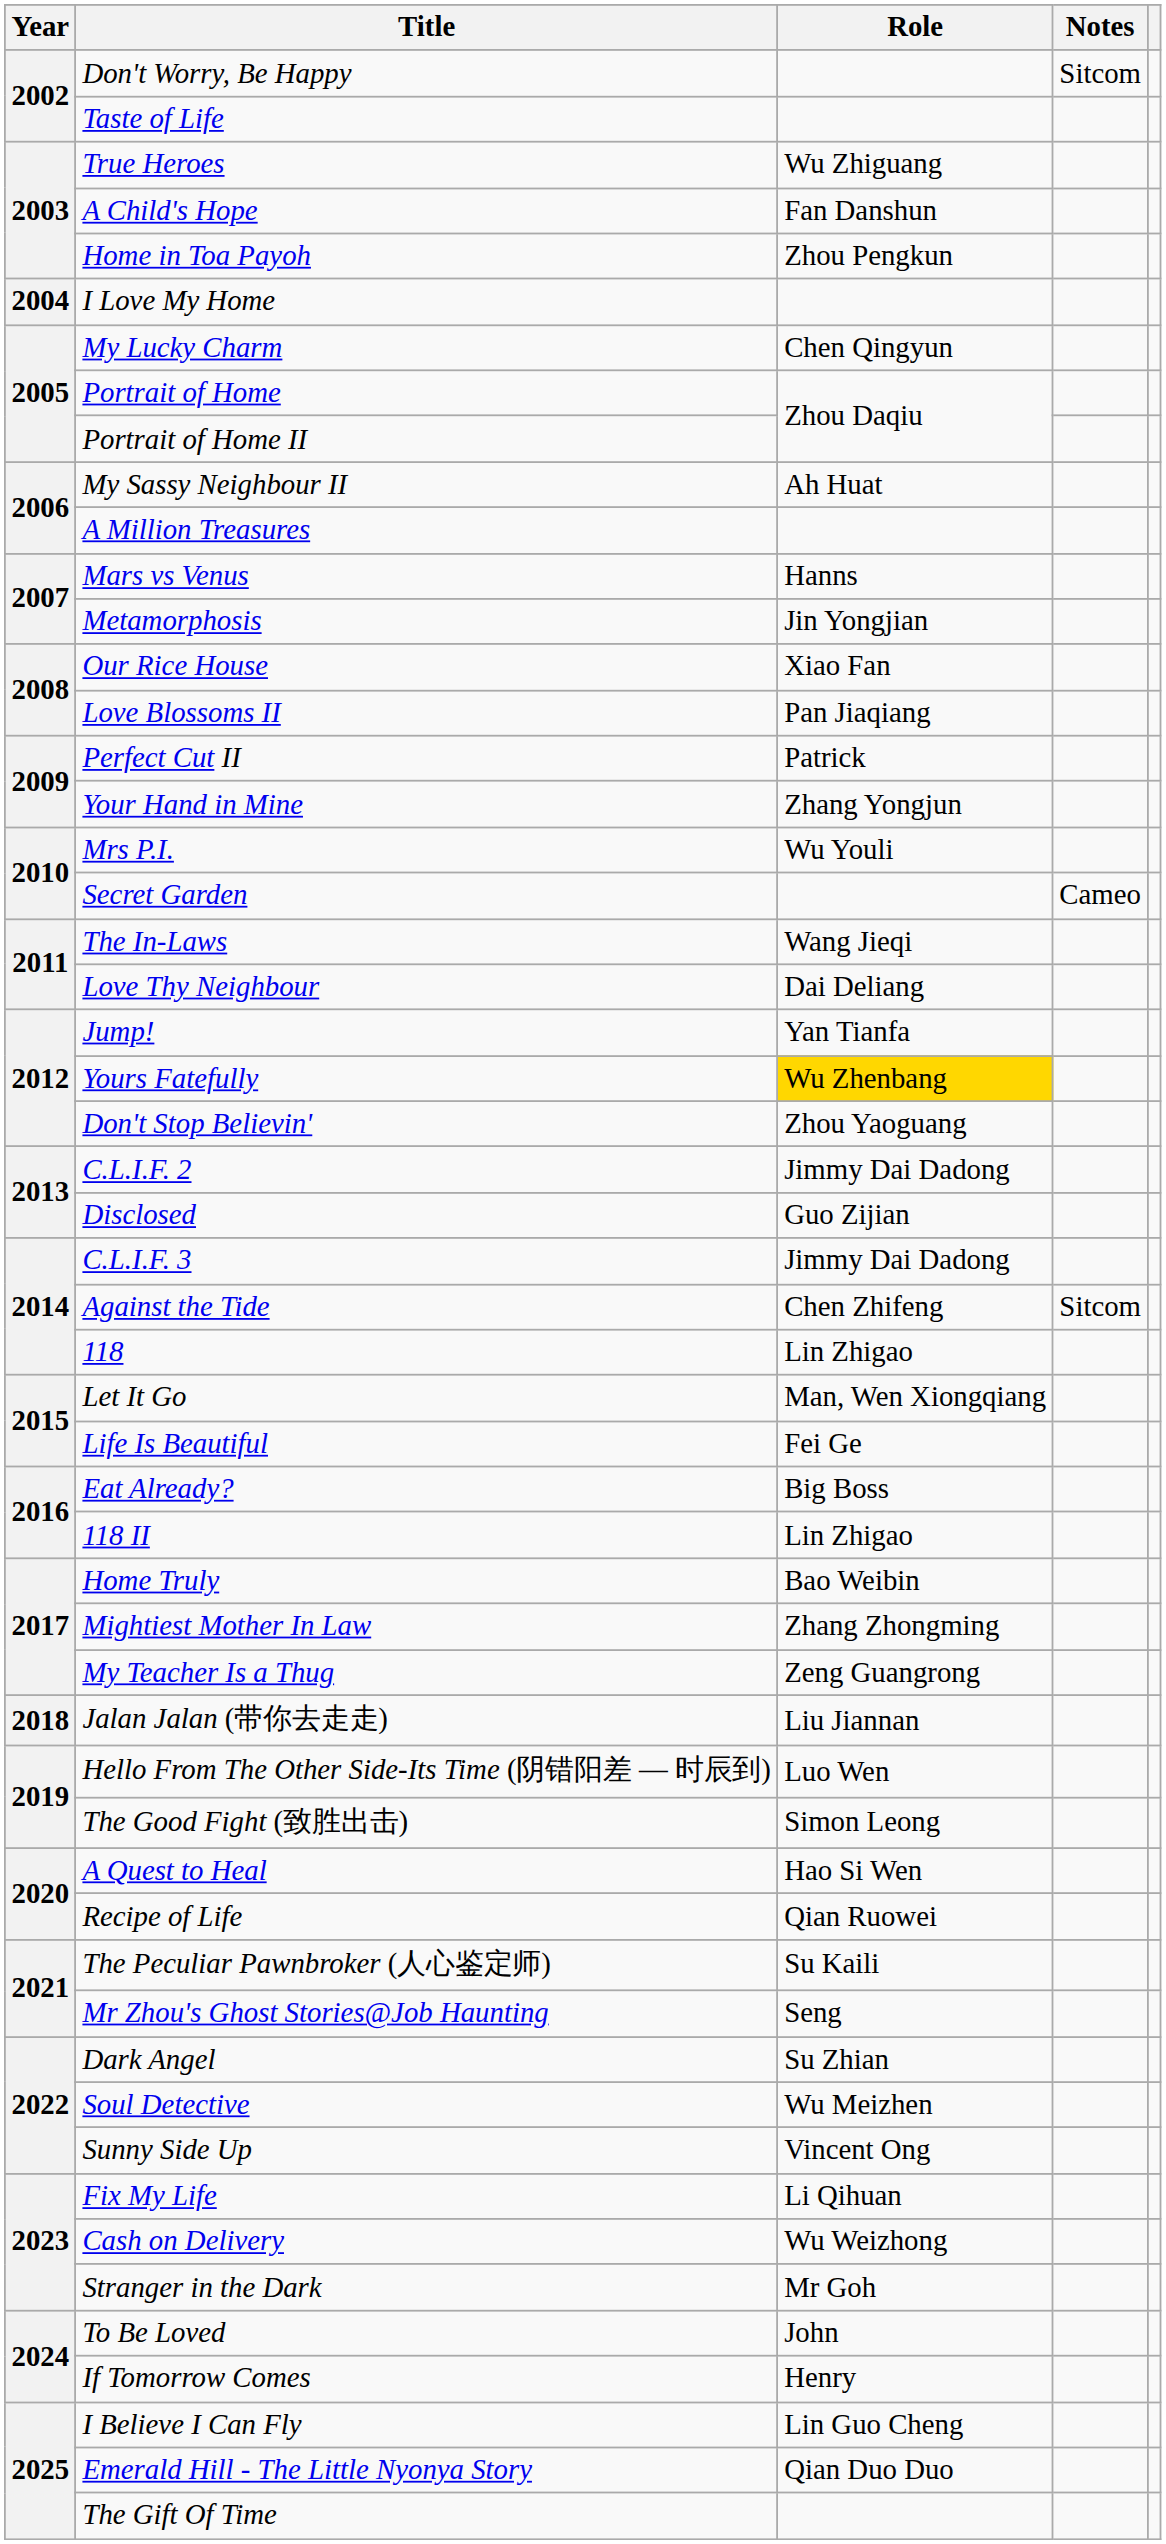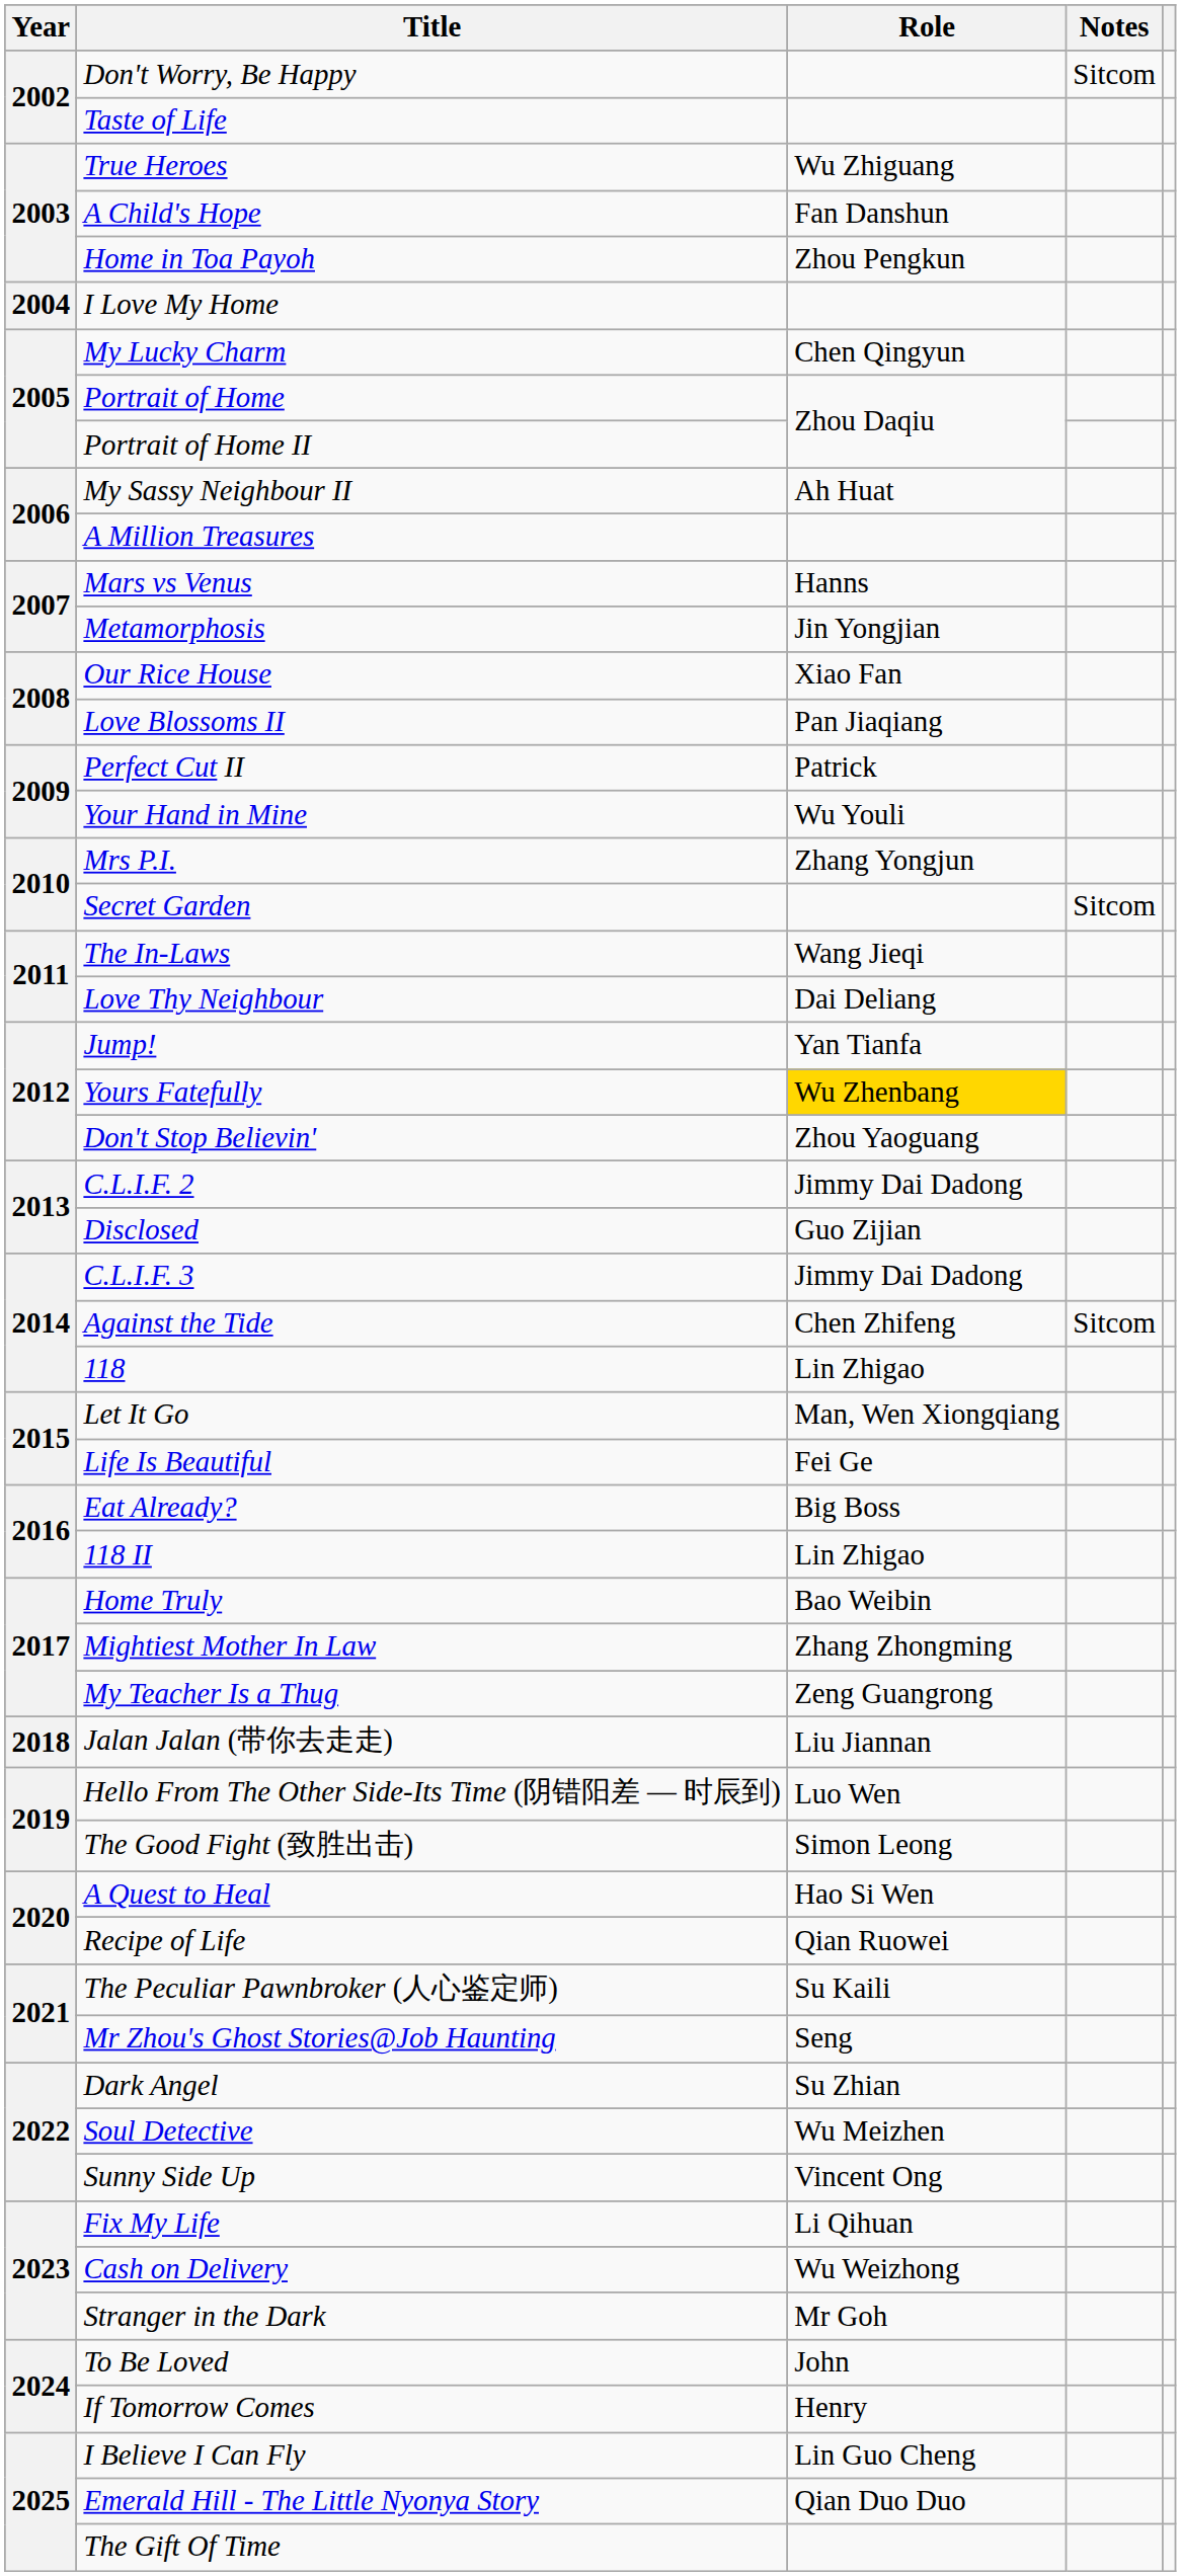 <table class="wikitable sortable plainrowheaders">
 <tr>
 <th scope="col">Year</th>
 <th scope="col">Title</th>
 <th scope="col">Role</th>
 <th scope="col" class="unsortable">Notes</th>
 <th scope="col" class="unsortable"></th>
 </tr>
 <tr>
 <th scope="row" rowspan="2">2002</th>
 <td><em>Don't Worry, Be Happy</em></td>
 <td></td>
 <td>Sitcom</td>
 <td></td>
 </tr>
 <tr>
 <td><em><a href='#'>Taste of Life</a></em></td>
 <td></td>
 <td></td>
 <td></td>
 </tr>
 <tr>
 <th scope="row" rowspan="3">2003</th>
 <td><em><a href='#'>True Heroes</a></em></td>
 <td>Wu Zhiguang</td>
 <td></td>
 <td></td>
 </tr>
 <tr>
 <td><em><a href='#'>A Child's Hope</a></em></td>
 <td>Fan Danshun</td>
 <td></td>
 <td></td>
 </tr>
 <tr>
 <td><em><a href='#'>Home in Toa Payoh</a></em></td>
 <td>Zhou Pengkun</td>
 <td></td>
 <td></td>
 </tr>
 <tr>
 <th scope="row">2004</th>
 <td><em>I Love My Home</em></td>
 <td></td>
 <td></td>
 <td></td>
 </tr>
 <tr>
 <th scope="row" rowspan="3">2005</th>
 <td><em><a href='#'>My Lucky Charm</a></em></td>
 <td>Chen Qingyun</td>
 <td></td>
 <td></td>
 </tr>
 <tr>
 <td><em><a href='#'>Portrait of Home</a></em></td>
 <td rowspan="2">Zhou Daqiu</td>
 <td></td>
 <td></td>
 </tr>
 <tr>
 <td><em>Portrait of Home II</em></td>
 <td></td>
 <td></td>
 </tr>
 <tr>
 <th scope="row" rowspan="2">2006</th>
 <td><em>My Sassy Neighbour II</em></td>
 <td>Ah Huat</td>
 <td></td>
 <td></td>
 </tr>
 <tr>
 <td><em><a href='#'>A Million Treasures</a></em></td>
 <td></td>
 <td></td>
 <td></td>
 </tr>
 <tr>
 <th scope="row" rowspan="2">2007</th>
 <td><em><a href='#'>Mars vs Venus</a></em></td>
 <td>Hanns</td>
 <td></td>
 <td></td>
 </tr>
 <tr>
 <td><em><a href='#'>Metamorphosis</a></em></td>
 <td>Jin Yongjian</td>
 <td></td>
 <td></td>
 </tr>
 <tr>
 <th scope="row" rowspan="2">2008</th>
 <td><em><a href='#'>Our Rice House</a></em></td>
 <td>Xiao Fan</td>
 <td></td>
 <td></td>
 </tr>
 <tr>
 <td><em><a href='#'>Love Blossoms II</a></em></td>
 <td>Pan Jiaqiang</td>
 <td></td>
 <td></td>
 </tr>
 <tr>
 <th scope="row" rowspan="2">2009</th>
 <td><em><a href='#'>Perfect Cut</a> II</em></td>
 <td>Patrick</td>
 <td></td>
 <td></td>
 </tr>
 <tr>
 <td><em><a href='#'>Your Hand in Mine</a></em></td>
-<td>Zhang Yongjun</td>
+<td>Wu Youli</td>
 <td></td>
 <td></td>
 </tr>
 <tr>
 <th scope="row" rowspan="2">2010</th>
 <td><em><a href='#'>Mrs P.I.</a></em></td>
-<td>Wu Youli</td>
+<td>Zhang Yongjun</td>
 <td></td>
 <td></td>
 </tr>
 <tr>
 <td><em><a href='#'>Secret Garden</a></em></td>
 <td></td>
-<td>Cameo</td>
+<td>Sitcom</td>
 <td></td>
 </tr>
 <tr>
 <th scope="row" rowspan="2">2011</th>
 <td><em><a href='#'>The In-Laws</a></em></td>
 <td>Wang Jieqi</td>
 <td></td>
 <td></td>
 </tr>
 <tr>
 <td><em><a href='#'>Love Thy Neighbour</a></em></td>
 <td>Dai Deliang</td>
 <td></td>
 <td></td>
 </tr>
 <tr>
 <th scope="row" rowspan="3">2012</th>
 <td><em><a href='#'>Jump!</a></em></td>
 <td>Yan Tianfa</td>
 <td></td>
 <td></td>
 </tr>
 <tr>
 <td><em><a href='#'>Yours Fatefully</a></em></td>
 <td style="background: gold;">Wu Zhenbang</td>
 <td></td>
 <td></td>
 </tr>
 <tr>
 <td><em><a href='#'>Don't Stop Believin'</a></em></td>
 <td>Zhou Yaoguang</td>
 <td></td>
 <td></td>
 </tr>
 <tr>
 <th scope="row" rowspan="2">2013</th>
 <td><em><a href='#'>C.L.I.F. 2</a></em></td>
 <td>Jimmy Dai Dadong</td>
 <td></td>
 <td></td>
 </tr>
 <tr>
 <td><em><a href='#'>Disclosed</a></em></td>
 <td>Guo Zijian</td>
 <td></td>
 <td></td>
 </tr>
 <tr>
 <th scope="row" rowspan="3">2014</th>
 <td><em><a href='#'>C.L.I.F. 3</a></em></td>
 <td>Jimmy Dai Dadong</td>
 <td></td>
 <td></td>
 </tr>
 <tr>
 <td><em><a href='#'>Against the Tide</a></em></td>
 <td>Chen Zhifeng</td>
 <td>Sitcom</td>
 <td></td>
 </tr>
 <tr>
 <td><em><a href='#'>118</a></em></td>
 <td>Lin Zhigao</td>
 <td></td>
 <td></td>
 </tr>
 <tr>
 <th scope="row" rowspan="2">2015</th>
 <td><em>Let It Go</em></td>
 <td>Man, Wen Xiongqiang</td>
 <td></td>
 <td></td>
 </tr>
 <tr>
 <td><em><a href='#'>Life Is Beautiful</a></em></td>
 <td>Fei Ge</td>
 <td></td>
 <td></td>
 </tr>
 <tr>
 <th scope="row" rowspan="2">2016</th>
 <td><em><a href='#'>Eat Already?</a></em></td>
 <td>Big Boss</td>
 <td></td>
 <td></td>
 </tr>
 <tr>
 <td><em><a href='#'>118 II</a></em></td>
 <td>Lin Zhigao</td>
 <td></td>
 <td></td>
 </tr>
 <tr>
 <th scope="row" rowspan="3">2017</th>
 <td><em><a href='#'>Home Truly</a></em></td>
 <td>Bao Weibin</td>
 <td></td>
 <td></td>
 </tr>
 <tr>
 <td><em><a href='#'>Mightiest Mother In Law</a></em></td>
 <td>Zhang Zhongming</td>
 <td></td>
 <td></td>
 </tr>
 <tr>
 <td><em> <a href='#'>My Teacher Is a Thug</a></em></td>
 <td>Zeng Guangrong</td>
 <td></td>
 <td></td>
 </tr>
 <tr>
 <th scope="row">2018</th>
 <td><em>Jalan Jalan</em> (带你去走走)</td>
 <td>Liu Jiannan</td>
 <td></td>
 <td></td>
 </tr>
 <tr>
 <th scope="row" rowspan="2">2019</th>
 <td><em>Hello From The Other Side-Its Time</em> (阴错阳差 — 时辰到)</td>
 <td>Luo Wen</td>
 <td></td>
 <td></td>
 </tr>
 <tr>
 <td><em>The Good Fight</em> (致胜出击)</td>
 <td>Simon Leong</td>
 <td></td>
 <td></td>
 </tr>
 <tr>
 <th scope="row" rowspan="2">2020</th>
 <td><em><a href='#'>A Quest to Heal</a></em></td>
 <td>Hao Si Wen</td>
 <td></td>
 <td></td>
 </tr>
 <tr>
 <td><em>Recipe of Life</em></td>
 <td>Qian Ruowei</td>
 <td></td>
 <td></td>
 </tr>
 <tr>
 <th scope="row" rowspan="2">2021</th>
 <td><em>The Peculiar Pawnbroker</em> (人心鉴定师)</td>
 <td>Su Kaili</td>
 <td></td>
 <td></td>
 </tr>
 <tr>
 <td><em><a href='#'>Mr Zhou's Ghost Stories@Job Haunting</a></em></td>
 <td>Seng</td>
 <td></td>
 <td></td>
 </tr>
 <tr>
 <th scope="row" rowspan="3">2022</th>
 <td><em>Dark Angel</em></td>
 <td>Su Zhian</td>
 <td></td>
 <td></td>
 </tr>
 <tr>
 <td><em><a href='#'>Soul Detective</a></em></td>
 <td>Wu Meizhen</td>
 <td></td>
 <td></td>
 </tr>
 <tr>
 <td><em> Sunny Side Up </em></td>
 <td>Vincent Ong</td>
 <td></td>
 <td></td>
 </tr>
 <tr>
 <th scope="row" rowspan="3">2023</th>
 <td><em><a href='#'>Fix My Life</a></em></td>
 <td>Li Qihuan</td>
 <td></td>
 <td></td>
 </tr>
 <tr>
 <td><em><a href='#'>Cash on Delivery</a></em></td>
 <td>Wu Weizhong</td>
 <td></td>
 <td></td>
 </tr>
 <tr>
 <td><em>Stranger in the Dark</em></td>
 <td>Mr Goh</td>
 <td></td>
 <td></td>
 </tr>
 <tr>
 <th scope="row" rowspan="2">2024</th>
 <td><em>To Be Loved</em></td>
 <td>John</td>
 <td></td>
 <td></td>
 </tr>
 <tr>
 <td><em>If Tomorrow Comes</em></td>
 <td>Henry</td>
 <td></td>
 <td></td>
 </tr>
 <tr>
 <th scope="row" rowspan="3">2025</th>
 <td><em>I Believe I Can Fly</em></td>
 <td>Lin Guo Cheng</td>
 <td></td>
 <td></td>
 </tr>
 <tr>
 <td><em><a href='#'>Emerald Hill - The Little Nyonya Story</a></em></td>
 <td>Qian Duo Duo</td>
 <td></td>
 <td></td>
 </tr>
 <tr>
 <td><em>The Gift Of Time</em></td>
 <td></td>
 <td></td>
 <td></td>
 </tr>
 </table>
